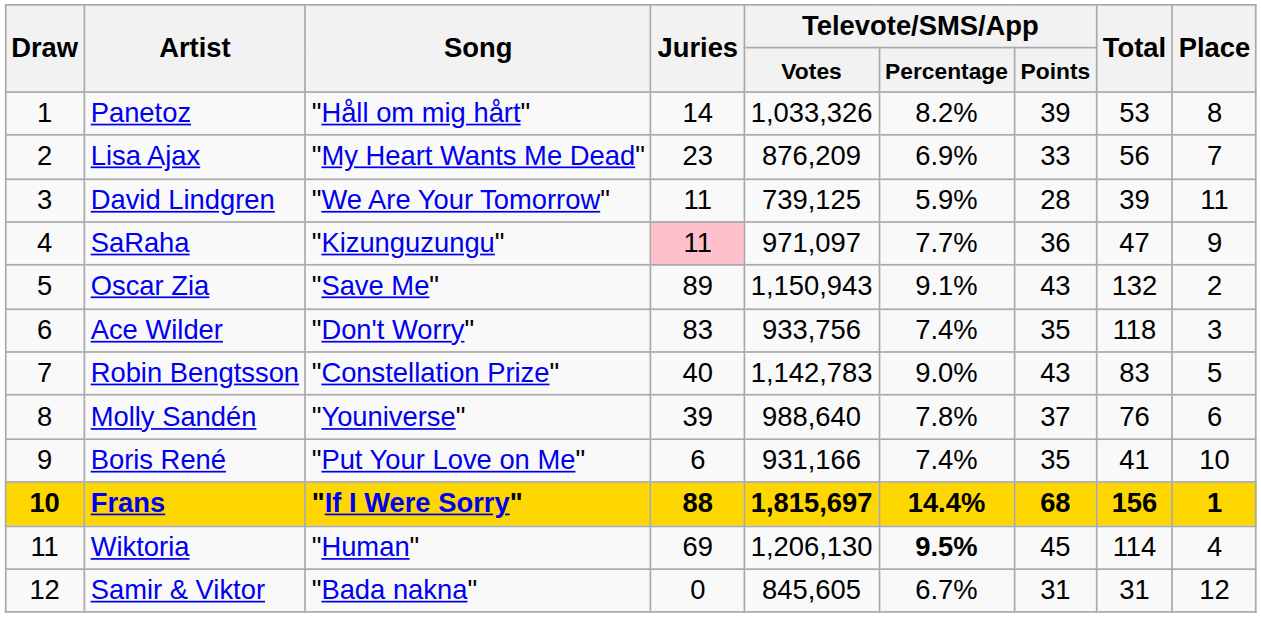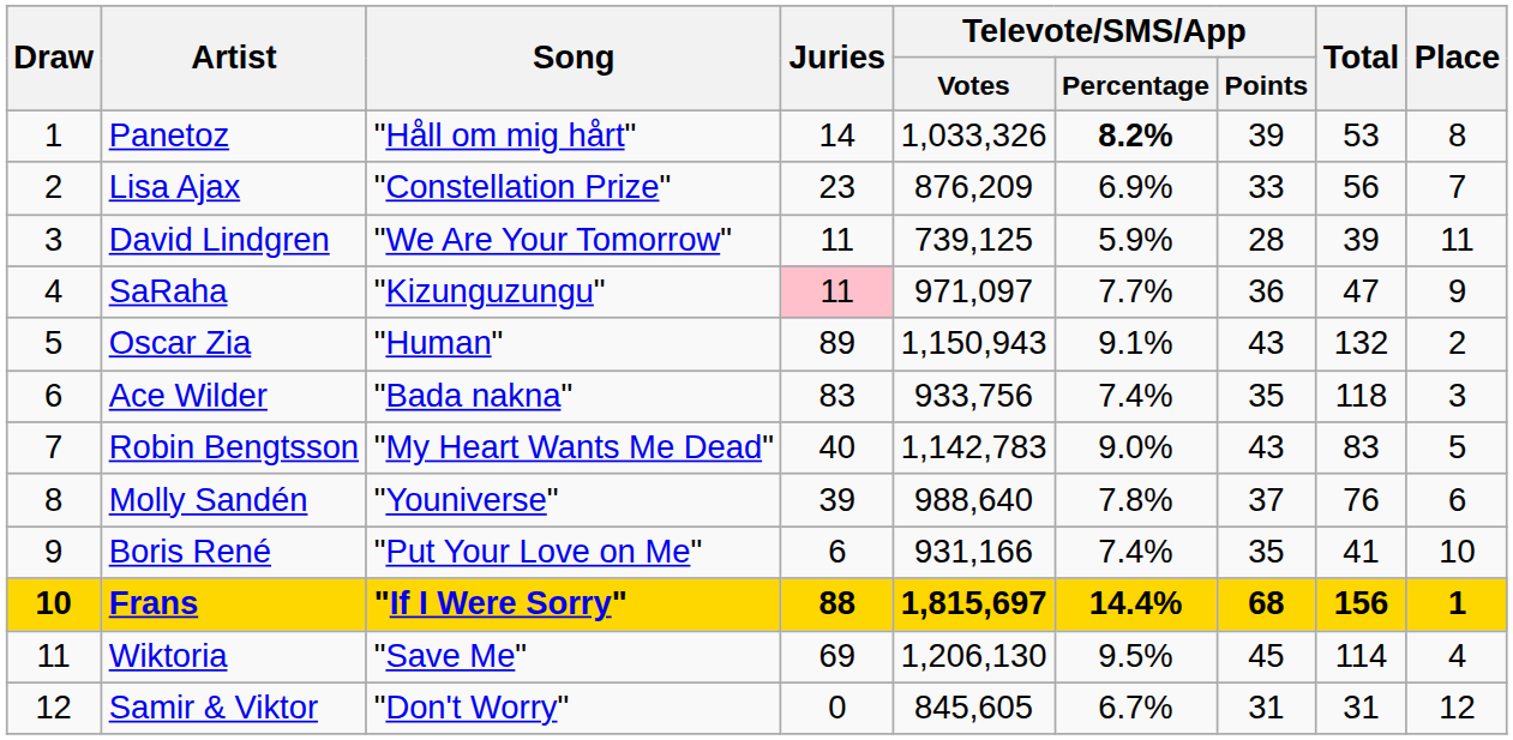 <table class="sortable wikitable" style="margin: 1em auto 1em auto; text-align:center;">
 <tr>
 <th rowspan="2">Draw</th>
 <th rowspan="2">Artist</th>
 <th rowspan="2">Song</th>
 <th rowspan="2">Juries</th>
 <th colspan="3">Televote/SMS/App</th>
 <th rowspan="2">Total</th>
 <th rowspan="2">Place</th>
 </tr>
 <tr>
 <th><small>Votes</small></th>
 <th><small>Percentage</small></th>
 <th><small>Points</small></th>
 </tr>
 <tr>
 <td>1</td>
 <td align="left"><a href='#'>Panetoz</a></td>
 <td align="left">"<a href='#'>Håll om mig hårt</a>"</td>
 <td>14</td>
 <td>1,033,326</td>
-<td>8.2%</td>
+<td><strong>8.2%</strong></td>
 <td>39</td>
 <td>53</td>
 <td>8</td>
 </tr>
 <tr>
 <td>2</td>
 <td align="left"><a href='#'>Lisa Ajax</a></td>
-<td align="left">"<a href='#'>My Heart Wants Me Dead</a>"</td>
+<td align="left">"<a href='#'>Constellation Prize</a>"</td>
 <td>23</td>
 <td>876,209</td>
 <td>6.9%</td>
 <td>33</td>
 <td>56</td>
 <td>7</td>
 </tr>
 <tr>
 <td>3</td>
 <td align="left"><a href='#'>David Lindgren</a></td>
 <td align="left">"<a href='#'>We Are Your Tomorrow</a>"</td>
 <td>11</td>
 <td>739,125</td>
 <td>5.9%</td>
 <td>28</td>
 <td>39</td>
 <td>11</td>
 </tr>
 <tr>
 <td>4</td>
 <td align="left"><a href='#'>SaRaha</a></td>
 <td align="left">"<a href='#'>Kizunguzungu</a>"</td>
 <td style="background: pink;">11</td>
 <td>971,097</td>
 <td>7.7%</td>
 <td>36</td>
 <td>47</td>
 <td>9</td>
 </tr>
 <tr>
 <td>5</td>
 <td align="left"><a href='#'>Oscar Zia</a></td>
-<td align="left">"<a href='#'>Save Me</a>"</td>
+<td align="left">"<a href='#'>Human</a>"</td>
 <td>89</td>
 <td>1,150,943</td>
 <td>9.1%</td>
 <td>43</td>
 <td>132</td>
 <td>2</td>
 </tr>
 <tr>
 <td>6</td>
 <td align="left"><a href='#'>Ace Wilder</a></td>
-<td align="left">"<a href='#'>Don't Worry</a>"</td>
+<td align="left">"<a href='#'>Bada nakna</a>"</td>
 <td>83</td>
 <td>933,756</td>
 <td>7.4%</td>
 <td>35</td>
 <td>118</td>
 <td>3</td>
 </tr>
 <tr>
 <td>7</td>
 <td align="left"><a href='#'>Robin Bengtsson</a></td>
-<td align="left">"<a href='#'>Constellation Prize</a>"</td>
+<td align="left">"<a href='#'>My Heart Wants Me Dead</a>"</td>
 <td>40</td>
 <td>1,142,783</td>
 <td>9.0%</td>
 <td>43</td>
 <td>83</td>
 <td>5</td>
 </tr>
 <tr>
 <td>8</td>
 <td align="left"><a href='#'>Molly Sandén</a></td>
 <td align="left">"<a href='#'>Youniverse</a>"</td>
 <td>39</td>
 <td>988,640</td>
 <td>7.8%</td>
 <td>37</td>
 <td>76</td>
 <td>6</td>
 </tr>
 <tr>
 <td>9</td>
 <td align="left"><a href='#'>Boris René</a></td>
 <td align="left">"<a href='#'>Put Your Love on Me</a>"</td>
 <td>6</td>
 <td>931,166</td>
 <td>7.4%</td>
 <td>35</td>
 <td>41</td>
 <td>10</td>
 </tr>
 <tr style="background: gold; font-weight: bold;">
 <td>10</td>
 <td align="left"><a href='#'>Frans</a></td>
 <td align="left">"<a href='#'>If I Were Sorry</a>"</td>
 <td>88</td>
 <td>1,815,697</td>
 <td>14.4%</td>
 <td>68</td>
 <td>156</td>
 <td>1</td>
 </tr>
 <tr>
 <td>11</td>
 <td align="left"><a href='#'>Wiktoria</a></td>
-<td align="left">"<a href='#'>Human</a>"</td>
+<td align="left">"<a href='#'>Save Me</a>"</td>
 <td>69</td>
 <td>1,206,130</td>
-<td><strong>9.5%</strong></td>
+<td>9.5%</td>
 <td>45</td>
 <td>114</td>
 <td>4</td>
 </tr>
 <tr>
 <td>12</td>
 <td align="left"><a href='#'>Samir & Viktor</a></td>
-<td align="left">"<a href='#'>Bada nakna</a>"</td>
+<td align="left">"<a href='#'>Don't Worry</a>"</td>
 <td>0</td>
 <td>845,605</td>
 <td>6.7%</td>
 <td>31</td>
 <td>31</td>
 <td>12</td>
 </tr>
 </table>
